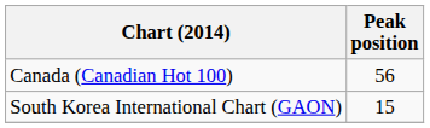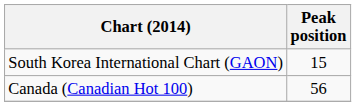 <table class="wikitable sortable">
 <tr>
 <th>Chart (2014)</th>
 <th>Peak<br>position</th>
 </tr>
 <tr>
+<td>South Korea International Chart (<a href='#'>GAON</a>)</td>
+<td style="text-align:center;">15</td>
+</tr>
+<tr>
 <td>Canada (<a href='#'>Canadian Hot 100</a>)</td>
 <td style="text-align:center;">56</td>
 </tr>
 <tr>
-<td>South Korea International Chart (<a href='#'>GAON</a>)</td>
-<td style="text-align:center;">15</td>
-</tr>
-<tr>
 </tr>
 </table>
